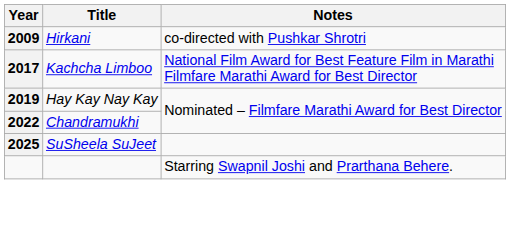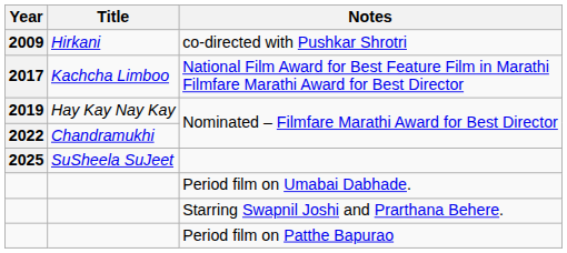 <table class="wikitable plainrowheaders sortable" style="margin-right: 0;">
 <tr>
 <th scope="col">Year</th>
 <th scope="col">Title</th>
 <th scope="col" class="unsortable">Notes</th>
 </tr>
 <tr>
 <th scope="row">2009</th>
 <td><em><a href='#'>Hirkani</a></em></td>
 <td>co-directed with <a href='#'>Pushkar Shrotri</a></td>
 </tr>
 <tr>
 <th scope="row">2017</th>
 <td><em><a href='#'>Kachcha Limboo</a></em></td>
 <td><a href='#'>National Film Award for Best Feature Film in Marathi</a><br><a href='#'>Filmfare Marathi Award for Best Director</a></td>
 </tr>
 <tr>
 <th scope="row">2019</th>
 <td><em>Hay Kay Nay Kay</em></td>
 <td rowspan="2">Nominated – <a href='#'>Filmfare Marathi Award for Best Director</a></td>
 </tr>
 <tr>
 <th scope="row">2022</th>
 <td><em><a href='#'>Chandramukhi</a></em></td>
 </tr>
 <tr>
 <th scope="row">2025</th>
 <td><em><a href='#'>SuSheela SuJeet</a></em></td>
 <td></td>
 </tr>
 <tr>
 <td></td>
 <td></td>
+<td>Period film on <a href='#'>Umabai Dabhade</a>.</td>
+</tr>
+<tr>
+<td></td>
+<td></td>
 <td>Starring <a href='#'>Swapnil Joshi</a> and <a href='#'>Prarthana Behere</a>.</td>
 </tr>
+<tr>
+<td></td>
+<td></td>
+<td>Period film on <a href='#'>Patthe Bapurao</a></td>
+</tr>
 </table>
